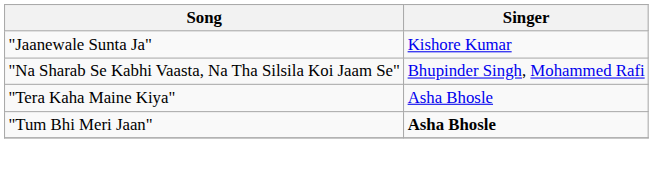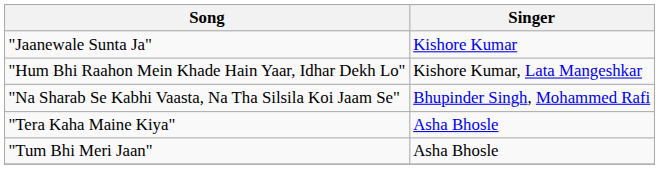 <table class="wikitable">
 <tr>
 <th>Song</th>
 <th>Singer</th>
 </tr>
 <tr>
 <td>"Jaanewale Sunta Ja"</td>
 <td><a href='#'>Kishore Kumar</a></td>
+</tr>
+<tr>
+<td>"Hum Bhi Raahon Mein Khade Hain Yaar, Idhar Dekh Lo"</td>
+<td>Kishore Kumar, <a href='#'>Lata Mangeshkar</a></td>
 </tr>
 <tr>
 <td>"Na Sharab Se Kabhi Vaasta, Na Tha Silsila Koi Jaam Se"</td>
 <td><a href='#'>Bhupinder Singh</a>, <a href='#'>Mohammed Rafi</a></td>
 </tr>
 <tr>
 <td>"Tera Kaha Maine Kiya"</td>
 <td><a href='#'>Asha Bhosle</a></td>
 </tr>
 <tr>
 <td>"Tum Bhi Meri Jaan"</td>
-<td><strong>Asha Bhosle</strong></td>
+<td>Asha Bhosle</td>
 </tr>
 <tr>
 </tr>
 </table>
